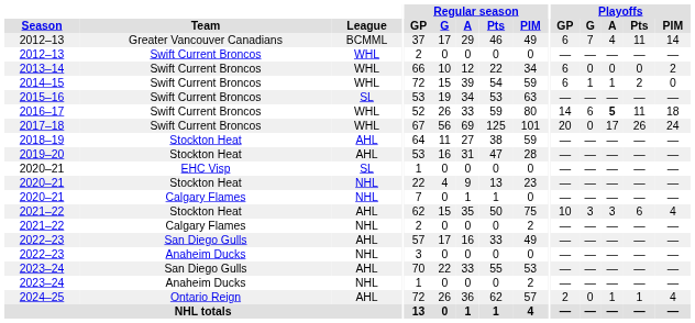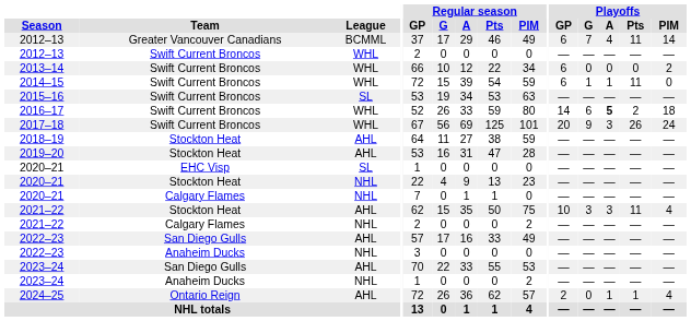 <table border="0" cellpadding="1" cellspacing="0" style="text-align:center; width:60em">
 <tr style="background:#e0e0e0;">
 <th colspan="3" style="background:#fff;"></th>
 <th rowspan="99" style="background:#fff;"></th>
 <th colspan="5"><a href='#'>Regular season</a></th>
 <th rowspan="99" style="background:#fff;"></th>
 <th colspan="5"><a href='#'>Playoffs</a></th>
 </tr>
 <tr style="background:#e0e0e0;">
 <th><a href='#'>Season</a></th>
 <th>Team</th>
 <th>League</th>
 <th>GP</th>
 <th><a href='#'>G</a></th>
 <th><a href='#'>A</a></th>
 <th><a href='#'>Pts</a></th>
 <th><a href='#'>PIM</a></th>
 <th>GP</th>
 <th>G</th>
 <th>A</th>
 <th>Pts</th>
 <th>PIM</th>
 </tr>
 <tr>
 </tr>
 <tr style="background:#f0f0f0;">
 <td>2012–13</td>
 <td>Greater Vancouver Canadians</td>
 <td>BCMML</td>
 <td>37</td>
 <td>17</td>
 <td>29</td>
 <td>46</td>
 <td>49</td>
 <td>6</td>
 <td>7</td>
 <td>4</td>
 <td>11</td>
 <td>14</td>
 </tr>
 <tr>
 <td><a href='#'>2012–13</a></td>
 <td><a href='#'>Swift Current Broncos</a></td>
 <td><a href='#'>WHL</a></td>
 <td>2</td>
 <td>0</td>
 <td>0</td>
 <td>0</td>
 <td>0</td>
 <td>—</td>
 <td>—</td>
 <td>—</td>
 <td>—</td>
 <td>—</td>
 </tr>
 <tr style="background:#f0f0f0;">
 <td><a href='#'>2013–14</a></td>
 <td>Swift Current Broncos</td>
 <td>WHL</td>
 <td>66</td>
 <td>10</td>
 <td>12</td>
 <td>22</td>
 <td>34</td>
 <td>6</td>
 <td>0</td>
 <td>0</td>
 <td>0</td>
 <td>2</td>
 </tr>
 <tr>
 <td><a href='#'>2014–15</a></td>
 <td>Swift Current Broncos</td>
 <td>WHL</td>
 <td>72</td>
 <td>15</td>
 <td>39</td>
 <td>54</td>
 <td>59</td>
 <td>6</td>
 <td>1</td>
 <td>1</td>
-<td>2</td>
+<td>11</td>
 <td>0</td>
 </tr>
 <tr style="background:#f0f0f0;">
 <td><a href='#'>2015–16</a></td>
 <td>Swift Current Broncos</td>
 <td><a href='#'>SL</a></td>
 <td>53</td>
 <td>19</td>
 <td>34</td>
 <td>53</td>
 <td>63</td>
 <td>—</td>
 <td>—</td>
 <td>—</td>
 <td>—</td>
 <td>—</td>
 </tr>
 <tr>
 <td><a href='#'>2016–17</a></td>
 <td>Swift Current Broncos</td>
 <td>WHL</td>
 <td>52</td>
 <td>26</td>
 <td>33</td>
 <td>59</td>
 <td>80</td>
 <td>14</td>
 <td>6</td>
 <td><strong>5</strong></td>
-<td>11</td>
+<td>2</td>
 <td>18</td>
 </tr>
 <tr style="background:#f0f0f0;">
 <td><a href='#'>2017–18</a></td>
 <td>Swift Current Broncos</td>
 <td>WHL</td>
 <td>67</td>
 <td>56</td>
 <td>69</td>
 <td>125</td>
 <td>101</td>
 <td>20</td>
-<td>0</td>
-<td>17</td>
+<td>9</td>
+<td>3</td>
 <td>26</td>
 <td>24</td>
 </tr>
 <tr>
 <td><a href='#'>2018–19</a></td>
 <td><a href='#'>Stockton Heat</a></td>
 <td><a href='#'>AHL</a></td>
 <td>64</td>
 <td>11</td>
 <td>27</td>
 <td>38</td>
 <td>59</td>
 <td>—</td>
 <td>—</td>
 <td>—</td>
 <td>—</td>
 <td>—</td>
 </tr>
 <tr style="background:#f0f0f0;">
 <td><a href='#'>2019–20</a></td>
 <td>Stockton Heat</td>
 <td>AHL</td>
 <td>53</td>
 <td>16</td>
 <td>31</td>
 <td>47</td>
 <td>28</td>
 <td>—</td>
 <td>—</td>
 <td>—</td>
 <td>—</td>
 <td>—</td>
 </tr>
 <tr>
 <td>2020–21</td>
 <td><a href='#'>EHC Visp</a></td>
 <td><a href='#'>SL</a></td>
 <td>1</td>
 <td>0</td>
 <td>0</td>
 <td>0</td>
 <td>0</td>
 <td>—</td>
 <td>—</td>
 <td>—</td>
 <td>—</td>
 <td>—</td>
 </tr>
 <tr style="background:#f0f0f0;">
 <td><a href='#'>2020–21</a></td>
 <td>Stockton Heat</td>
 <td><a href='#'>NHL</a></td>
 <td>22</td>
 <td>4</td>
 <td>9</td>
 <td>13</td>
 <td>23</td>
 <td>—</td>
 <td>—</td>
 <td>—</td>
 <td>—</td>
 <td>—</td>
 </tr>
 <tr>
 <td><a href='#'>2020–21</a></td>
 <td><a href='#'>Calgary Flames</a></td>
 <td><a href='#'>NHL</a></td>
 <td>7</td>
 <td>0</td>
 <td>1</td>
 <td>1</td>
 <td>0</td>
 <td>—</td>
 <td>—</td>
 <td>—</td>
 <td>—</td>
 <td>—</td>
 </tr>
 <tr style="background:#f0f0f0;">
 <td><a href='#'>2021–22</a></td>
 <td>Stockton Heat</td>
 <td>AHL</td>
 <td>62</td>
 <td>15</td>
 <td>35</td>
 <td>50</td>
 <td>75</td>
 <td>10</td>
 <td>3</td>
 <td>3</td>
-<td>6</td>
+<td>11</td>
 <td>4</td>
 </tr>
 <tr>
 <td><a href='#'>2021–22</a></td>
 <td>Calgary Flames</td>
 <td>NHL</td>
 <td>2</td>
 <td>0</td>
 <td>0</td>
 <td>0</td>
 <td>2</td>
 <td>—</td>
 <td>—</td>
 <td>—</td>
 <td>—</td>
 <td>—</td>
 </tr>
 <tr style="background:#f0f0f0;">
 <td><a href='#'>2022–23</a></td>
 <td><a href='#'>San Diego Gulls</a></td>
 <td>AHL</td>
 <td>57</td>
 <td>17</td>
 <td>16</td>
 <td>33</td>
 <td>49</td>
 <td>—</td>
 <td>—</td>
 <td>—</td>
 <td>—</td>
 <td>—</td>
 </tr>
 <tr>
 <td><a href='#'>2022–23</a></td>
 <td><a href='#'>Anaheim Ducks</a></td>
 <td>NHL</td>
 <td>3</td>
 <td>0</td>
 <td>0</td>
 <td>0</td>
 <td>0</td>
 <td>—</td>
 <td>—</td>
 <td>—</td>
 <td>—</td>
 <td>—</td>
 </tr>
 <tr style="background:#f0f0f0;">
 <td><a href='#'>2023–24</a></td>
 <td>San Diego Gulls</td>
 <td>AHL</td>
 <td>70</td>
 <td>22</td>
 <td>33</td>
 <td>55</td>
 <td>53</td>
 <td>—</td>
 <td>—</td>
 <td>—</td>
 <td>—</td>
 <td>—</td>
 </tr>
 <tr>
 <td><a href='#'>2023–24</a></td>
 <td>Anaheim Ducks</td>
 <td>NHL</td>
 <td>1</td>
 <td>0</td>
 <td>0</td>
 <td>0</td>
 <td>2</td>
 <td>—</td>
 <td>—</td>
 <td>—</td>
 <td>—</td>
 <td>—</td>
 </tr>
 <tr style="background:#f0f0f0;">
 <td><a href='#'>2024–25</a></td>
 <td><a href='#'>Ontario Reign</a></td>
 <td>AHL</td>
 <td>72</td>
 <td>26</td>
 <td>36</td>
 <td>62</td>
 <td>57</td>
 <td>2</td>
 <td>0</td>
 <td>1</td>
 <td>1</td>
 <td>4</td>
 </tr>
 <tr bgcolor="#e0e0e0">
 <th colspan="3">NHL totals</th>
 <th>13</th>
 <th>0</th>
 <th>1</th>
 <th>1</th>
 <th>4</th>
 <th>—</th>
 <th>—</th>
 <th>—</th>
 <th>—</th>
 <th>—</th>
 </tr>
 </table>
